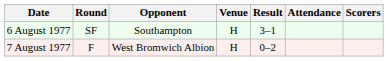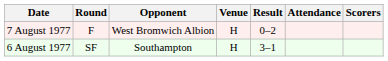 <table class="wikitable sortable" style="font-size:100%; text-align:center">
 <tr>
 <th>Date</th>
 <th>Round</th>
 <th>Opponent</th>
 <th>Venue</th>
 <th>Result</th>
 <th>Attendance</th>
 <th>Scorers</th>
 </tr>
+<tr bgcolor = "#FFEEEE">
+<td>7 August 1977</td>
+<td>F</td>
+<td>West Bromwich Albion</td>
+<td>H</td>
+<td>0–2</td>
+<td></td>
+<td></td>
+</tr>
 <tr bgcolor = "#EEFFEE">
 <td>6 August 1977</td>
 <td>SF</td>
 <td>Southampton</td>
 <td>H</td>
 <td>3–1</td>
 <td></td>
 <td></td>
 </tr>
-<tr bgcolor = "#FFEEEE">
-<td>7 August 1977</td>
-<td>F</td>
-<td>West Bromwich Albion</td>
-<td>H</td>
-<td>0–2</td>
-<td></td>
-<td></td>
-</tr>
 </table>
